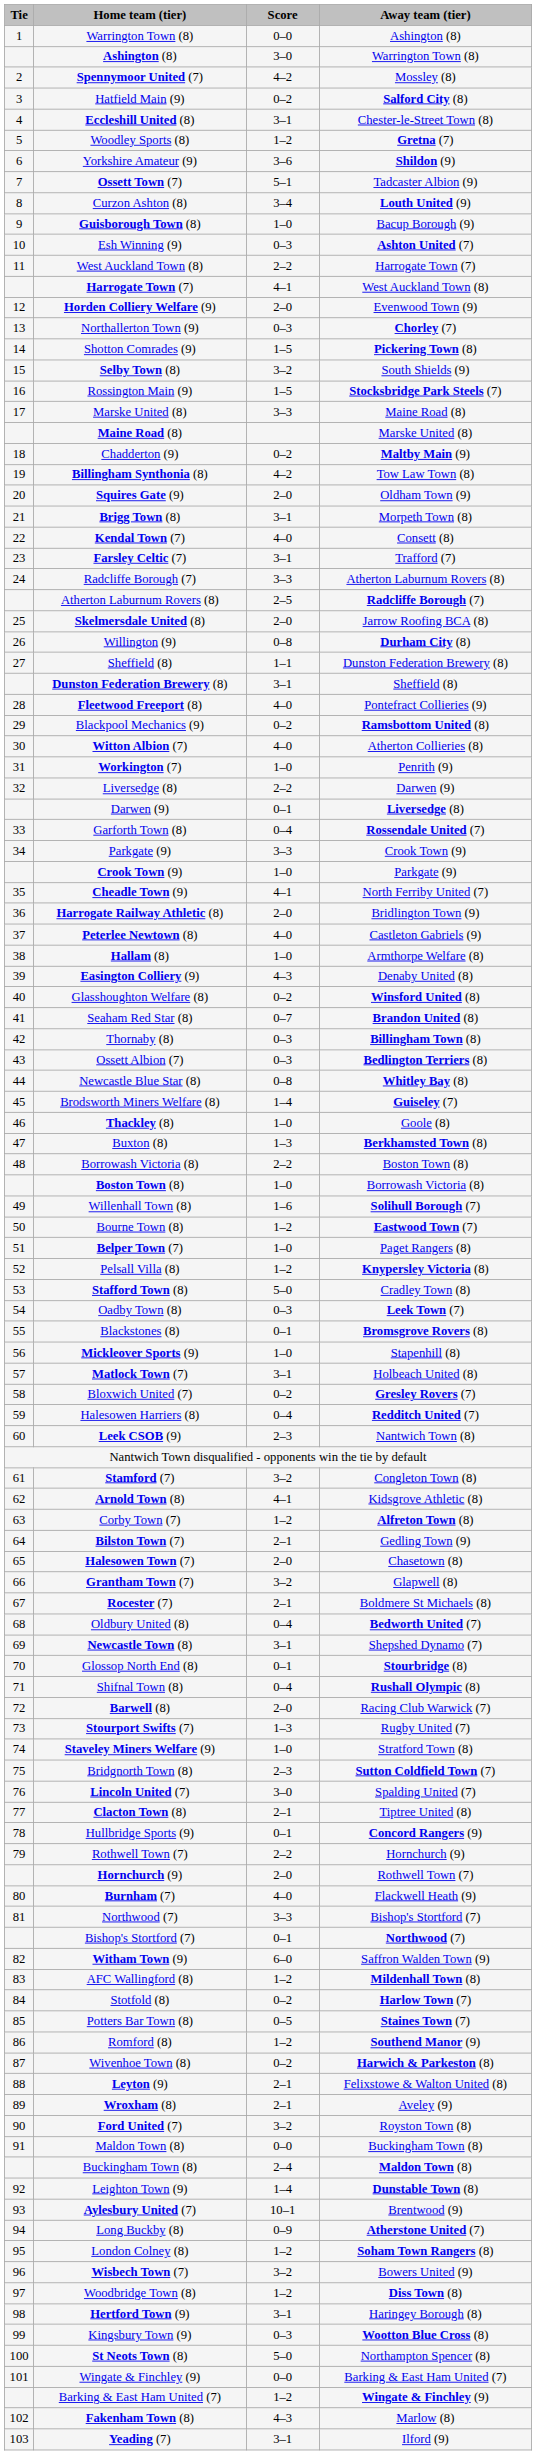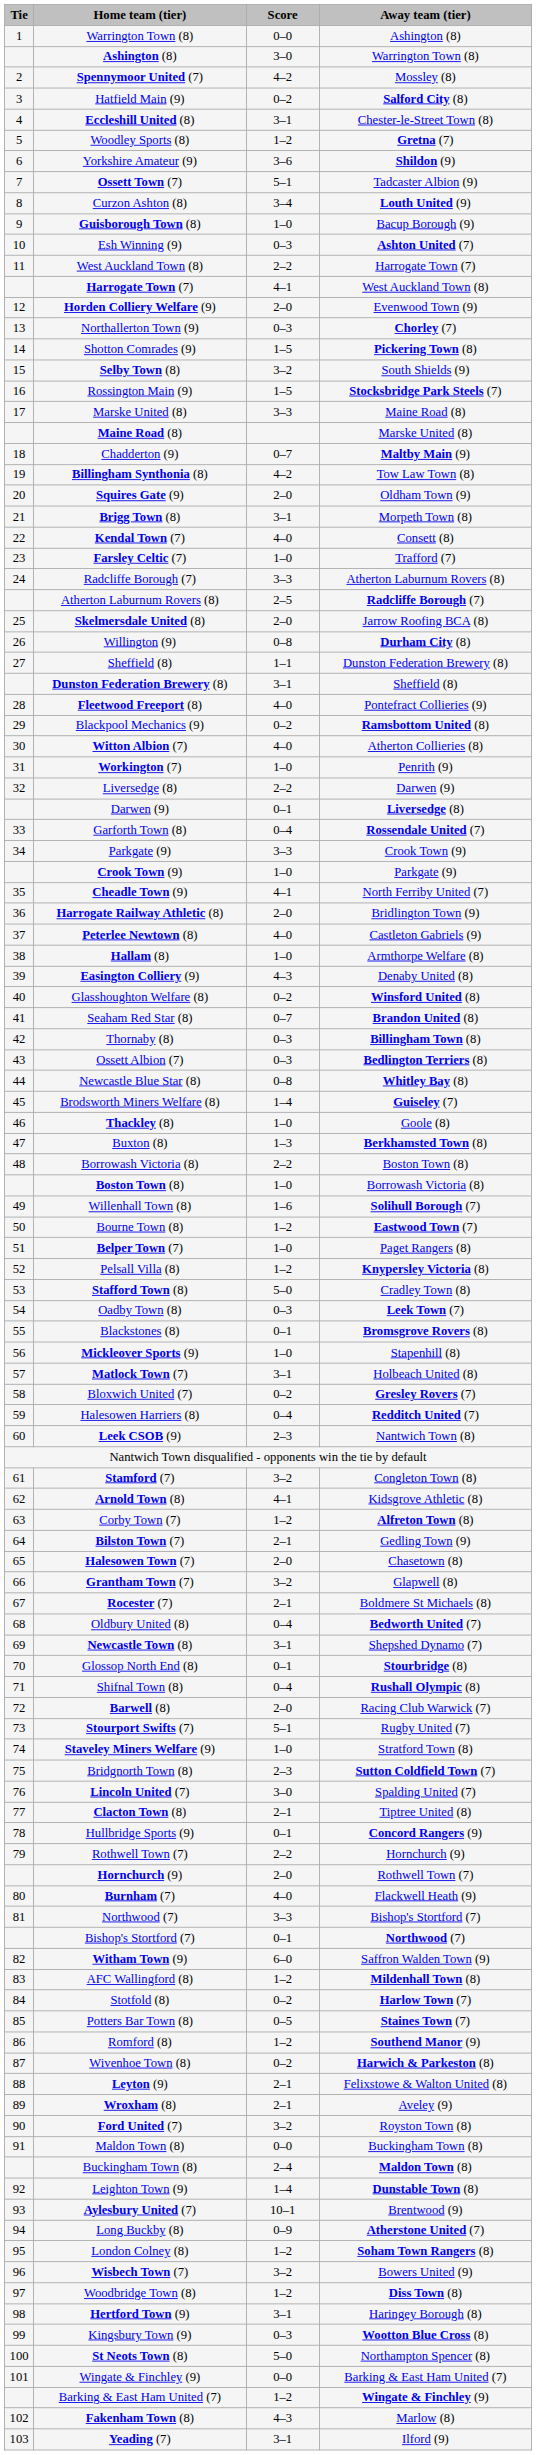 <table class="wikitable" style="width: 600px; background:WhiteSmoke; text-align:center; font-size:90%">
 <tr>
 <td scope="col" style="width:  5.00%; background:silver;"><strong>Tie</strong></td>
 <td scope="col" style="width: 36.25%; background:silver;"><strong>Home team (tier)</strong></td>
 <td scope="col" style="width: 12.50%; background:silver;"><strong>Score</strong></td>
 <td scope="col" style="width: 36.25%; background:silver;"><strong>Away team (tier)</strong></td>
 </tr>
 <tr>
 <td>1</td>
 <td><a href='#'>Warrington Town</a> (8)</td>
 <td>0–0</td>
 <td><a href='#'>Ashington</a> (8)</td>
 </tr>
 <tr>
 <td><em></em></td>
 <td><strong><a href='#'>Ashington</a></strong> (8)</td>
 <td>3–0</td>
 <td><a href='#'>Warrington Town</a> (8)</td>
 </tr>
 <tr>
 <td>2</td>
 <td><strong><a href='#'>Spennymoor United</a></strong> (7)</td>
 <td>4–2</td>
 <td><a href='#'>Mossley</a> (8)</td>
 </tr>
 <tr>
 <td>3</td>
 <td><a href='#'>Hatfield Main</a> (9)</td>
 <td>0–2</td>
 <td><strong><a href='#'>Salford City</a></strong> (8)</td>
 </tr>
 <tr>
 <td>4</td>
 <td><strong><a href='#'>Eccleshill United</a></strong> (8)</td>
 <td>3–1</td>
 <td><a href='#'>Chester-le-Street Town</a> (8)</td>
 </tr>
 <tr>
 <td>5</td>
 <td><a href='#'>Woodley Sports</a> (8)</td>
 <td>1–2</td>
 <td><strong><a href='#'>Gretna</a></strong> (7)</td>
 </tr>
 <tr>
 <td>6</td>
 <td><a href='#'>Yorkshire Amateur</a> (9)</td>
 <td>3–6</td>
 <td><strong><a href='#'>Shildon</a></strong> (9)</td>
 </tr>
 <tr>
 <td>7</td>
 <td><strong><a href='#'>Ossett Town</a></strong> (7)</td>
 <td>5–1</td>
 <td><a href='#'>Tadcaster Albion</a> (9)</td>
 </tr>
 <tr>
 <td>8</td>
 <td><a href='#'>Curzon Ashton</a> (8)</td>
 <td>3–4</td>
 <td><strong><a href='#'>Louth United</a></strong> (9)</td>
 </tr>
 <tr>
 <td>9</td>
 <td><strong><a href='#'>Guisborough Town</a></strong> (8)</td>
 <td>1–0</td>
 <td><a href='#'>Bacup Borough</a> (9)</td>
 </tr>
 <tr>
 <td>10</td>
 <td><a href='#'>Esh Winning</a> (9)</td>
 <td>0–3</td>
 <td><strong><a href='#'>Ashton United</a></strong> (7)</td>
 </tr>
 <tr>
 <td>11</td>
 <td><a href='#'>West Auckland Town</a> (8)</td>
 <td>2–2</td>
 <td><a href='#'>Harrogate Town</a> (7)</td>
 </tr>
 <tr>
 <td><em></em></td>
 <td><strong><a href='#'>Harrogate Town</a></strong> (7)</td>
 <td>4–1</td>
 <td><a href='#'>West Auckland Town</a> (8)</td>
 </tr>
 <tr>
 <td>12</td>
 <td><strong><a href='#'>Horden Colliery Welfare</a></strong> (9)</td>
 <td>2–0</td>
 <td><a href='#'>Evenwood Town</a> (9)</td>
 </tr>
 <tr>
 <td>13</td>
 <td><a href='#'>Northallerton Town</a> (9)</td>
 <td>0–3</td>
 <td><strong><a href='#'>Chorley</a></strong> (7)</td>
 </tr>
 <tr>
 <td>14</td>
 <td><a href='#'>Shotton Comrades</a> (9)</td>
 <td>1–5</td>
 <td><strong><a href='#'>Pickering Town</a></strong> (8)</td>
 </tr>
 <tr>
 <td>15</td>
 <td><strong><a href='#'>Selby Town</a></strong> (8)</td>
 <td>3–2</td>
 <td><a href='#'>South Shields</a> (9)</td>
 </tr>
 <tr>
 <td>16</td>
 <td><a href='#'>Rossington Main</a> (9)</td>
 <td>1–5</td>
 <td><strong><a href='#'>Stocksbridge Park Steels</a></strong> (7)</td>
 </tr>
 <tr>
 <td>17</td>
 <td><a href='#'>Marske United</a> (8)</td>
 <td>3–3</td>
 <td><a href='#'>Maine Road</a> (8)</td>
 </tr>
 <tr>
 <td><em></em></td>
 <td><strong><a href='#'>Maine Road</a></strong> (8)</td>
 <td></td>
 <td><a href='#'>Marske United</a> (8)</td>
 </tr>
 <tr>
 <td>18</td>
 <td><a href='#'>Chadderton</a> (9)</td>
-<td>0–2</td>
+<td>0–7</td>
 <td><strong><a href='#'>Maltby Main</a></strong> (9)</td>
 </tr>
 <tr>
 <td>19</td>
 <td><strong><a href='#'>Billingham Synthonia</a></strong> (8)</td>
 <td>4–2</td>
 <td><a href='#'>Tow Law Town</a> (8)</td>
 </tr>
 <tr>
 <td>20</td>
 <td><strong><a href='#'>Squires Gate</a></strong> (9)</td>
 <td>2–0</td>
 <td><a href='#'>Oldham Town</a> (9)</td>
 </tr>
 <tr>
 <td>21</td>
 <td><strong><a href='#'>Brigg Town</a></strong> (8)</td>
 <td>3–1</td>
 <td><a href='#'>Morpeth Town</a> (8)</td>
 </tr>
 <tr>
 <td>22</td>
 <td><strong><a href='#'>Kendal Town</a></strong> (7)</td>
 <td>4–0</td>
 <td><a href='#'>Consett</a> (8)</td>
 </tr>
 <tr>
 <td>23</td>
 <td><strong><a href='#'>Farsley Celtic</a></strong> (7)</td>
-<td>3–1</td>
+<td>1–0</td>
 <td><a href='#'>Trafford</a> (7)</td>
 </tr>
 <tr>
 <td>24</td>
 <td><a href='#'>Radcliffe Borough</a> (7)</td>
 <td>3–3</td>
 <td><a href='#'>Atherton Laburnum Rovers</a> (8)</td>
 </tr>
 <tr>
 <td><em></em></td>
 <td><a href='#'>Atherton Laburnum Rovers</a> (8)</td>
 <td>2–5</td>
 <td><strong><a href='#'>Radcliffe Borough</a></strong> (7)</td>
 </tr>
 <tr>
 <td>25</td>
 <td><strong><a href='#'>Skelmersdale United</a></strong> (8)</td>
 <td>2–0</td>
 <td><a href='#'>Jarrow Roofing BCA</a> (8)</td>
 </tr>
 <tr>
 <td>26</td>
 <td><a href='#'>Willington</a> (9)</td>
 <td>0–8</td>
 <td><strong><a href='#'>Durham City</a></strong> (8)</td>
 </tr>
 <tr>
 <td>27</td>
 <td><a href='#'>Sheffield</a> (8)</td>
 <td>1–1</td>
 <td><a href='#'>Dunston Federation Brewery</a> (8)</td>
 </tr>
 <tr>
 <td><em></em></td>
 <td><strong><a href='#'>Dunston Federation Brewery</a></strong> (8)</td>
 <td>3–1</td>
 <td><a href='#'>Sheffield</a> (8)</td>
 </tr>
 <tr>
 <td>28</td>
 <td><strong><a href='#'>Fleetwood Freeport</a></strong> (8)</td>
 <td>4–0</td>
 <td><a href='#'>Pontefract Collieries</a> (9)</td>
 </tr>
 <tr>
 <td>29</td>
 <td><a href='#'>Blackpool Mechanics</a> (9)</td>
 <td>0–2</td>
 <td><strong><a href='#'>Ramsbottom United</a></strong> (8)</td>
 </tr>
 <tr>
 <td>30</td>
 <td><strong><a href='#'>Witton Albion</a></strong> (7)</td>
 <td>4–0</td>
 <td><a href='#'>Atherton Collieries</a> (8)</td>
 </tr>
 <tr>
 <td>31</td>
 <td><strong><a href='#'>Workington</a></strong> (7)</td>
 <td>1–0</td>
 <td><a href='#'>Penrith</a> (9)</td>
 </tr>
 <tr>
 <td>32</td>
 <td><a href='#'>Liversedge</a> (8)</td>
 <td>2–2</td>
 <td><a href='#'>Darwen</a> (9)</td>
 </tr>
 <tr>
 <td><em></em></td>
 <td><a href='#'>Darwen</a> (9)</td>
 <td>0–1</td>
 <td><strong><a href='#'>Liversedge</a></strong> (8)</td>
 </tr>
 <tr>
 <td>33</td>
 <td><a href='#'>Garforth Town</a> (8)</td>
 <td>0–4</td>
 <td><strong><a href='#'>Rossendale United</a></strong> (7)</td>
 </tr>
 <tr>
 <td>34</td>
 <td><a href='#'>Parkgate</a> (9)</td>
 <td>3–3</td>
 <td><a href='#'>Crook Town</a> (9)</td>
 </tr>
 <tr>
 <td><em></em></td>
 <td><strong><a href='#'>Crook Town</a></strong> (9)</td>
 <td>1–0</td>
 <td><a href='#'>Parkgate</a> (9)</td>
 </tr>
 <tr>
 <td>35</td>
 <td><strong><a href='#'>Cheadle Town</a></strong> (9)</td>
 <td>4–1</td>
 <td><a href='#'>North Ferriby United</a> (7)</td>
 </tr>
 <tr>
 <td>36</td>
 <td><strong><a href='#'>Harrogate Railway Athletic</a></strong> (8)</td>
 <td>2–0</td>
 <td><a href='#'>Bridlington Town</a> (9)</td>
 </tr>
 <tr>
 <td>37</td>
 <td><strong><a href='#'>Peterlee Newtown</a></strong> (8)</td>
 <td>4–0</td>
 <td><a href='#'>Castleton Gabriels</a> (9)</td>
 </tr>
 <tr>
 <td>38</td>
 <td><strong><a href='#'>Hallam</a></strong> (8)</td>
 <td>1–0</td>
 <td><a href='#'>Armthorpe Welfare</a> (8)</td>
 </tr>
 <tr>
 <td>39</td>
 <td><strong><a href='#'>Easington Colliery</a></strong> (9)</td>
 <td>4–3</td>
 <td><a href='#'>Denaby United</a> (8)</td>
 </tr>
 <tr>
 <td>40</td>
 <td><a href='#'>Glasshoughton Welfare</a> (8)</td>
 <td>0–2</td>
 <td><strong><a href='#'>Winsford United</a></strong> (8)</td>
 </tr>
 <tr>
 <td>41</td>
 <td><a href='#'>Seaham Red Star</a> (8)</td>
 <td>0–7</td>
 <td><strong><a href='#'>Brandon United</a></strong> (8)</td>
 </tr>
 <tr>
 <td>42</td>
 <td><a href='#'>Thornaby</a> (8)</td>
 <td>0–3</td>
 <td><strong><a href='#'>Billingham Town</a></strong> (8)</td>
 </tr>
 <tr>
 <td>43</td>
 <td><a href='#'>Ossett Albion</a> (7)</td>
 <td>0–3</td>
 <td><strong><a href='#'>Bedlington Terriers</a></strong> (8)</td>
 </tr>
 <tr>
 <td>44</td>
 <td><a href='#'>Newcastle Blue Star</a> (8)</td>
 <td>0–8</td>
 <td><strong><a href='#'>Whitley Bay</a></strong> (8)</td>
 </tr>
 <tr>
 <td>45</td>
 <td><a href='#'>Brodsworth Miners Welfare</a> (8)</td>
 <td>1–4</td>
 <td><strong><a href='#'>Guiseley</a></strong> (7)</td>
 </tr>
 <tr>
 <td>46</td>
 <td><strong><a href='#'>Thackley</a></strong> (8)</td>
 <td>1–0</td>
 <td><a href='#'>Goole</a> (8)</td>
 </tr>
 <tr>
 <td>47</td>
 <td><a href='#'>Buxton</a> (8)</td>
 <td>1–3</td>
 <td><strong><a href='#'>Berkhamsted Town</a></strong> (8)</td>
 </tr>
 <tr>
 <td>48</td>
 <td><a href='#'>Borrowash Victoria</a> (8)</td>
 <td>2–2</td>
 <td><a href='#'>Boston Town</a> (8)</td>
 </tr>
 <tr>
 <td><em></em></td>
 <td><strong><a href='#'>Boston Town</a></strong> (8)</td>
 <td>1–0</td>
 <td><a href='#'>Borrowash Victoria</a> (8)</td>
 </tr>
 <tr>
 <td>49</td>
 <td><a href='#'>Willenhall Town</a> (8)</td>
 <td>1–6</td>
 <td><strong><a href='#'>Solihull Borough</a></strong> (7)</td>
 </tr>
 <tr>
 <td>50</td>
 <td><a href='#'>Bourne Town</a> (8)</td>
 <td>1–2</td>
 <td><strong><a href='#'>Eastwood Town</a></strong> (7)</td>
 </tr>
 <tr>
 <td>51</td>
 <td><strong><a href='#'>Belper Town</a></strong> (7)</td>
 <td>1–0</td>
 <td><a href='#'>Paget Rangers</a> (8)</td>
 </tr>
 <tr>
 <td>52</td>
 <td><a href='#'>Pelsall Villa</a> (8)</td>
 <td>1–2</td>
 <td><strong><a href='#'>Knypersley Victoria</a></strong> (8)</td>
 </tr>
 <tr>
 <td>53</td>
 <td><strong><a href='#'>Stafford Town</a></strong> (8)</td>
 <td>5–0</td>
 <td><a href='#'>Cradley Town</a> (8)</td>
 </tr>
 <tr>
 <td>54</td>
 <td><a href='#'>Oadby Town</a> (8)</td>
 <td>0–3</td>
 <td><strong><a href='#'>Leek Town</a></strong> (7)</td>
 </tr>
 <tr>
 <td>55</td>
 <td><a href='#'>Blackstones</a> (8)</td>
 <td>0–1</td>
 <td><strong><a href='#'>Bromsgrove Rovers</a></strong> (8)</td>
 </tr>
 <tr>
 <td>56</td>
 <td><strong><a href='#'>Mickleover Sports</a></strong> (9)</td>
 <td>1–0</td>
 <td><a href='#'>Stapenhill</a> (8)</td>
 </tr>
 <tr>
 <td>57</td>
 <td><strong><a href='#'>Matlock Town</a></strong> (7)</td>
 <td>3–1</td>
 <td><a href='#'>Holbeach United</a> (8)</td>
 </tr>
 <tr>
 <td>58</td>
 <td><a href='#'>Bloxwich United</a> (7)</td>
 <td>0–2</td>
 <td><strong><a href='#'>Gresley Rovers</a></strong> (7)</td>
 </tr>
 <tr>
 <td>59</td>
 <td><a href='#'>Halesowen Harriers</a> (8)</td>
 <td>0–4</td>
 <td><strong><a href='#'>Redditch United</a></strong> (7)</td>
 </tr>
 <tr>
 <td>60</td>
 <td><strong><a href='#'>Leek CSOB</a></strong> (9)</td>
 <td>2–3</td>
 <td><a href='#'>Nantwich Town</a> (8)</td>
 </tr>
 <tr>
 <td colspan=4>Nantwich Town disqualified - opponents win the tie by default</td>
 </tr>
 <tr>
 <td>61</td>
 <td><strong><a href='#'>Stamford</a></strong> (7)</td>
 <td>3–2</td>
 <td><a href='#'>Congleton Town</a> (8)</td>
 </tr>
 <tr>
 <td>62</td>
 <td><strong><a href='#'>Arnold Town</a></strong> (8)</td>
 <td>4–1</td>
 <td><a href='#'>Kidsgrove Athletic</a> (8)</td>
 </tr>
 <tr>
 <td>63</td>
 <td><a href='#'>Corby Town</a> (7)</td>
 <td>1–2</td>
 <td><strong><a href='#'>Alfreton Town</a></strong> (8)</td>
 </tr>
 <tr>
 <td>64</td>
 <td><strong><a href='#'>Bilston Town</a></strong> (7)</td>
 <td>2–1</td>
 <td><a href='#'>Gedling Town</a> (9)</td>
 </tr>
 <tr>
 <td>65</td>
 <td><strong><a href='#'>Halesowen Town</a></strong> (7)</td>
 <td>2–0</td>
 <td><a href='#'>Chasetown</a> (8)</td>
 </tr>
 <tr>
 <td>66</td>
 <td><strong><a href='#'>Grantham Town</a></strong> (7)</td>
 <td>3–2</td>
 <td><a href='#'>Glapwell</a> (8)</td>
 </tr>
 <tr>
 <td>67</td>
 <td><strong><a href='#'>Rocester</a></strong> (7)</td>
 <td>2–1</td>
 <td><a href='#'>Boldmere St Michaels</a> (8)</td>
 </tr>
 <tr>
 <td>68</td>
 <td><a href='#'>Oldbury United</a> (8)</td>
 <td>0–4</td>
 <td><strong><a href='#'>Bedworth United</a></strong> (7)</td>
 </tr>
 <tr>
 <td>69</td>
 <td><strong><a href='#'>Newcastle Town</a></strong> (8)</td>
 <td>3–1</td>
 <td><a href='#'>Shepshed Dynamo</a> (7)</td>
 </tr>
 <tr>
 <td>70</td>
 <td><a href='#'>Glossop North End</a> (8)</td>
 <td>0–1</td>
 <td><strong><a href='#'>Stourbridge</a></strong> (8)</td>
 </tr>
 <tr>
 <td>71</td>
 <td><a href='#'>Shifnal Town</a> (8)</td>
 <td>0–4</td>
 <td><strong><a href='#'>Rushall Olympic</a></strong> (8)</td>
 </tr>
 <tr>
 <td>72</td>
 <td><strong><a href='#'>Barwell</a></strong> (8)</td>
 <td>2–0</td>
 <td><a href='#'>Racing Club Warwick</a> (7)</td>
 </tr>
 <tr>
 <td>73</td>
 <td><strong><a href='#'>Stourport Swifts</a></strong> (7)</td>
-<td>1–3</td>
+<td>5–1</td>
 <td><a href='#'>Rugby United</a> (7)</td>
 </tr>
 <tr>
 <td>74</td>
 <td><strong><a href='#'>Staveley Miners Welfare</a></strong> (9)</td>
 <td>1–0</td>
 <td><a href='#'>Stratford Town</a> (8)</td>
 </tr>
 <tr>
 <td>75</td>
 <td><a href='#'>Bridgnorth Town</a> (8)</td>
 <td>2–3</td>
 <td><strong><a href='#'>Sutton Coldfield Town</a></strong> (7)</td>
 </tr>
 <tr>
 <td>76</td>
 <td><strong><a href='#'>Lincoln United</a></strong> (7)</td>
 <td>3–0</td>
 <td><a href='#'>Spalding United</a> (7)</td>
 </tr>
 <tr>
 <td>77</td>
 <td><strong><a href='#'>Clacton Town</a></strong> (8)</td>
 <td>2–1</td>
 <td><a href='#'>Tiptree United</a> (8)</td>
 </tr>
 <tr>
 <td>78</td>
 <td><a href='#'>Hullbridge Sports</a> (9)</td>
 <td>0–1</td>
 <td><strong><a href='#'>Concord Rangers</a></strong> (9)</td>
 </tr>
 <tr>
 <td>79</td>
 <td><a href='#'>Rothwell Town</a> (7)</td>
 <td>2–2</td>
 <td><a href='#'>Hornchurch</a> (9)</td>
 </tr>
 <tr>
 <td><em></em></td>
 <td><strong><a href='#'>Hornchurch</a></strong> (9)</td>
 <td>2–0</td>
 <td><a href='#'>Rothwell Town</a> (7)</td>
 </tr>
 <tr>
 <td>80</td>
 <td><strong><a href='#'>Burnham</a></strong> (7)</td>
 <td>4–0</td>
 <td><a href='#'>Flackwell Heath</a> (9)</td>
 </tr>
 <tr>
 <td>81</td>
 <td><a href='#'>Northwood</a> (7)</td>
 <td>3–3</td>
 <td><a href='#'>Bishop's Stortford</a> (7)</td>
 </tr>
 <tr>
 <td><em></em></td>
 <td><a href='#'>Bishop's Stortford</a> (7)</td>
 <td>0–1</td>
 <td><strong><a href='#'>Northwood</a></strong> (7)</td>
 </tr>
 <tr>
 <td>82</td>
 <td><strong><a href='#'>Witham Town</a></strong> (9)</td>
 <td>6–0</td>
 <td><a href='#'>Saffron Walden Town</a> (9)</td>
 </tr>
 <tr>
 <td>83</td>
 <td><a href='#'>AFC Wallingford</a> (8)</td>
 <td>1–2</td>
 <td><strong><a href='#'>Mildenhall Town</a></strong> (8)</td>
 </tr>
 <tr>
 <td>84</td>
 <td><a href='#'>Stotfold</a> (8)</td>
 <td>0–2</td>
 <td><strong><a href='#'>Harlow Town</a></strong> (7)</td>
 </tr>
 <tr>
 <td>85</td>
 <td><a href='#'>Potters Bar Town</a> (8)</td>
 <td>0–5</td>
 <td><strong><a href='#'>Staines Town</a></strong> (7)</td>
 </tr>
 <tr>
 <td>86</td>
 <td><a href='#'>Romford</a> (8)</td>
 <td>1–2</td>
 <td><strong><a href='#'>Southend Manor</a></strong> (9)</td>
 </tr>
 <tr>
 <td>87</td>
 <td><a href='#'>Wivenhoe Town</a> (8)</td>
 <td>0–2</td>
 <td><strong><a href='#'>Harwich & Parkeston</a></strong> (8)</td>
 </tr>
 <tr>
 <td>88</td>
 <td><strong><a href='#'>Leyton</a></strong> (9)</td>
 <td>2–1</td>
 <td><a href='#'>Felixstowe & Walton United</a> (8)</td>
 </tr>
 <tr>
 <td>89</td>
 <td><strong><a href='#'>Wroxham</a></strong> (8)</td>
 <td>2–1</td>
 <td><a href='#'>Aveley</a> (9)</td>
 </tr>
 <tr>
 <td>90</td>
 <td><strong><a href='#'>Ford United</a></strong> (7)</td>
 <td>3–2</td>
 <td><a href='#'>Royston Town</a> (8)</td>
 </tr>
 <tr>
 <td>91</td>
 <td><a href='#'>Maldon Town</a> (8)</td>
 <td>0–0</td>
 <td><a href='#'>Buckingham Town</a> (8)</td>
 </tr>
 <tr>
 <td><em></em></td>
 <td><a href='#'>Buckingham Town</a> (8)</td>
 <td>2–4</td>
 <td><strong><a href='#'>Maldon Town</a></strong> (8)</td>
 </tr>
 <tr>
 <td>92</td>
 <td><a href='#'>Leighton Town</a> (9)</td>
 <td>1–4</td>
 <td><strong><a href='#'>Dunstable Town</a></strong> (8)</td>
 </tr>
 <tr>
 <td>93</td>
 <td><strong><a href='#'>Aylesbury United</a></strong> (7)</td>
 <td>10–1</td>
 <td><a href='#'>Brentwood</a> (9)</td>
 </tr>
 <tr>
 <td>94</td>
 <td><a href='#'>Long Buckby</a> (8)</td>
 <td>0–9</td>
 <td><strong><a href='#'>Atherstone United</a></strong> (7)</td>
 </tr>
 <tr>
 <td>95</td>
 <td><a href='#'>London Colney</a> (8)</td>
 <td>1–2</td>
 <td><strong><a href='#'>Soham Town Rangers</a></strong> (8)</td>
 </tr>
 <tr>
 <td>96</td>
 <td><strong><a href='#'>Wisbech Town</a></strong> (7)</td>
 <td>3–2</td>
 <td><a href='#'>Bowers United</a> (9)</td>
 </tr>
 <tr>
 <td>97</td>
 <td><a href='#'>Woodbridge Town</a> (8)</td>
 <td>1–2</td>
 <td><strong><a href='#'>Diss Town</a></strong> (8)</td>
 </tr>
 <tr>
 <td>98</td>
 <td><strong><a href='#'>Hertford Town</a></strong> (9)</td>
 <td>3–1</td>
 <td><a href='#'>Haringey Borough</a> (8)</td>
 </tr>
 <tr>
 <td>99</td>
 <td><a href='#'>Kingsbury Town</a> (9)</td>
 <td>0–3</td>
 <td><strong><a href='#'>Wootton Blue Cross</a></strong> (8)</td>
 </tr>
 <tr>
 <td>100</td>
 <td><strong><a href='#'>St Neots Town</a></strong> (8)</td>
 <td>5–0</td>
 <td><a href='#'>Northampton Spencer</a> (8)</td>
 </tr>
 <tr>
 <td>101</td>
 <td><a href='#'>Wingate & Finchley</a> (9)</td>
 <td>0–0</td>
 <td><a href='#'>Barking & East Ham United</a> (7)</td>
 </tr>
 <tr>
 <td><em></em></td>
 <td><a href='#'>Barking & East Ham United</a> (7)</td>
 <td>1–2</td>
 <td><strong><a href='#'>Wingate & Finchley</a></strong> (9)</td>
 </tr>
 <tr>
 <td>102</td>
 <td><strong><a href='#'>Fakenham Town</a></strong> (8)</td>
 <td>4–3</td>
 <td><a href='#'>Marlow</a> (8)</td>
 </tr>
 <tr>
 <td>103</td>
 <td><strong><a href='#'>Yeading</a></strong> (7)</td>
 <td>3–1</td>
 <td><a href='#'>Ilford</a> (9)</td>
 </tr>
 </table>
